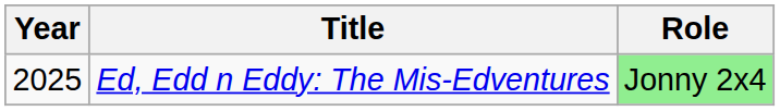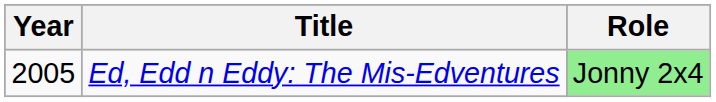 <table class="wikitable">
 <tr>
 <th>Year</th>
 <th>Title</th>
 <th>Role</th>
 </tr>
 <tr>
-<td>2025</td>
+<td>2005</td>
 <td><em><a href='#'>Ed, Edd n Eddy: The Mis-Edventures</a></em></td>
 <td style="background: lightgreen;">Jonny 2x4</td>
 </tr>
 </table>
